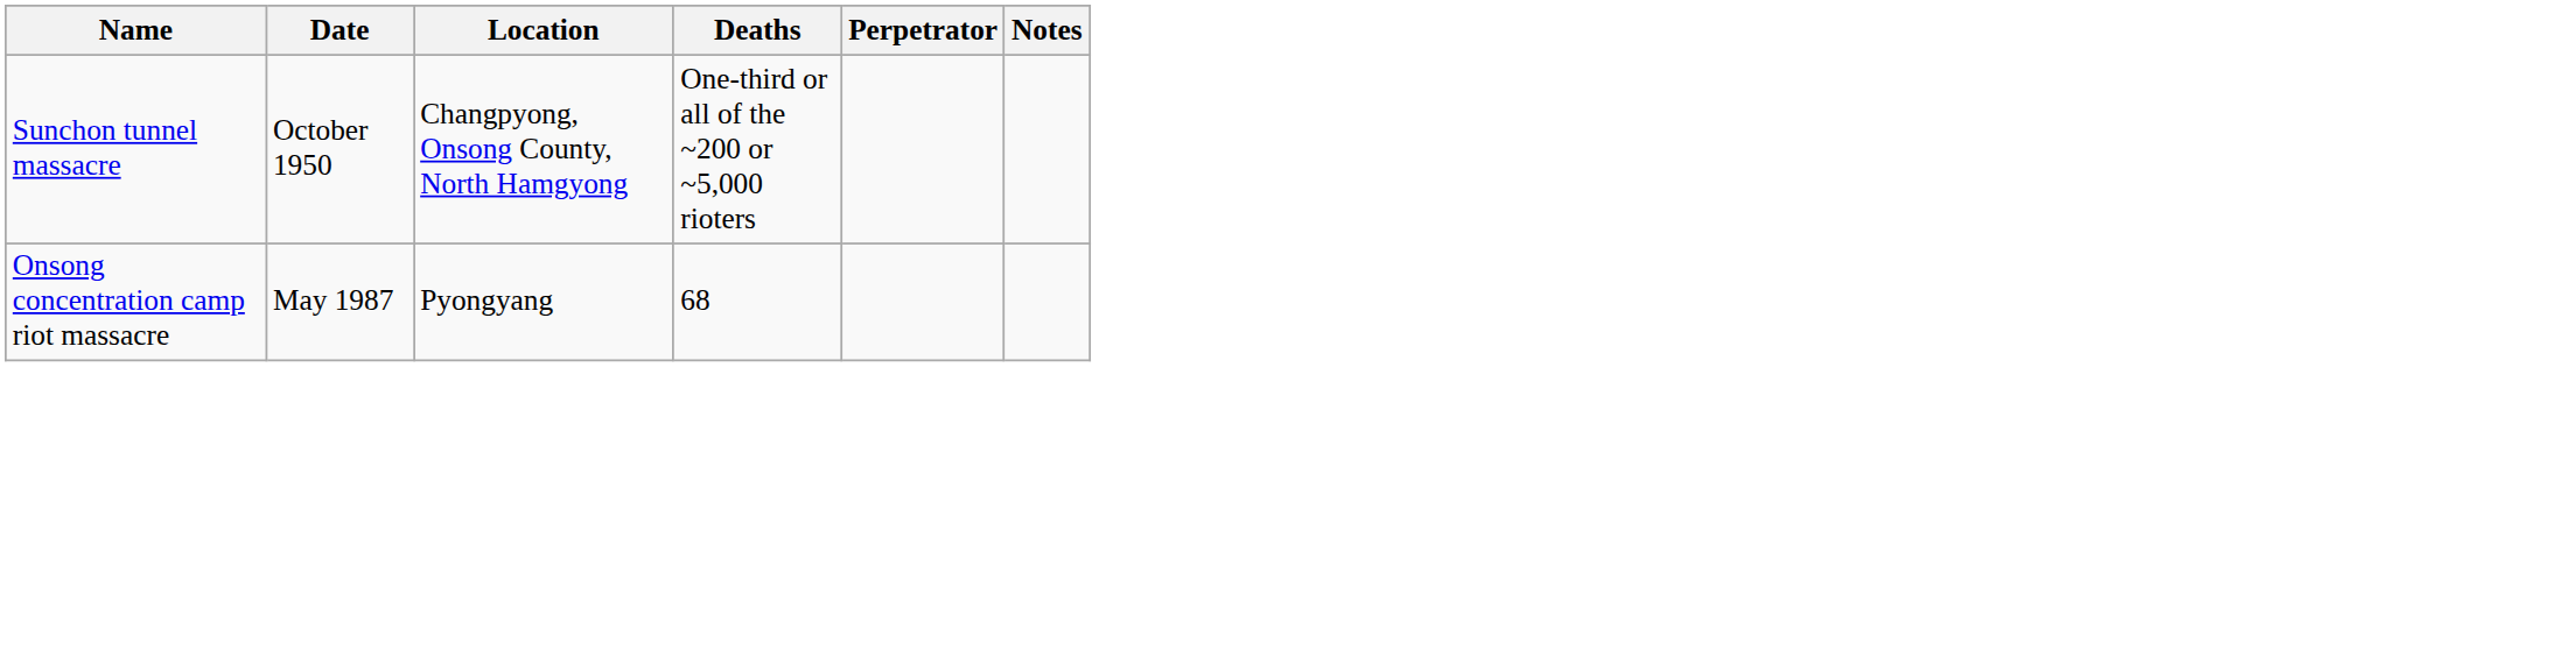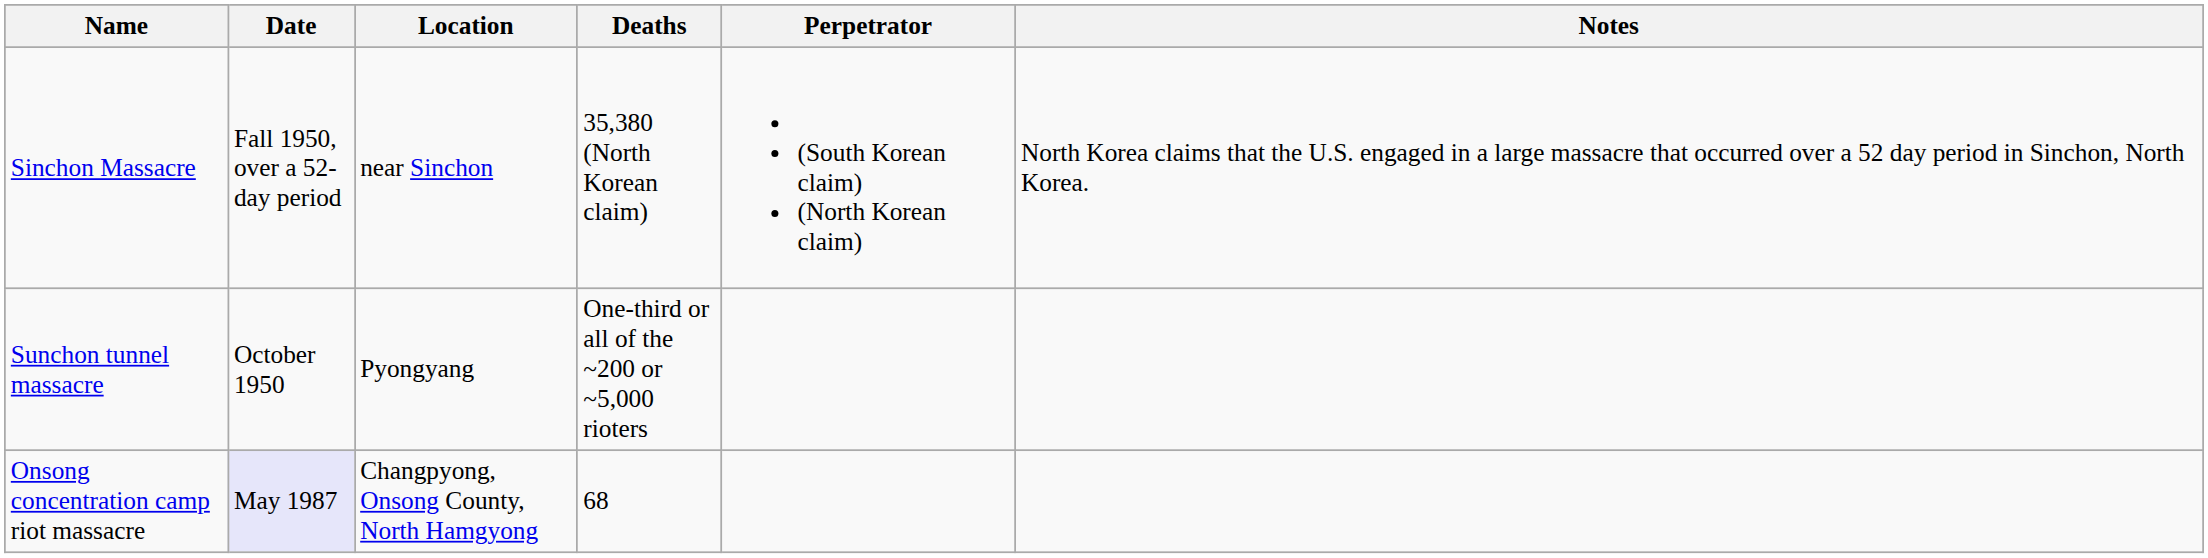 <table class="sortable wikitable" style="font-size:90%;">
 <tr>
 <th style="width:120px;">Name</th>
 <th style="width:65px;">Date</th>
 <th style="width:120px;">Location</th>
 <th style="width:75px;">Deaths</th>
 <th>Perpetrator</th>
 <th class="unsortable">Notes</th>
 </tr>
 <tr>
+<td><a href='#'>Sinchon Massacre</a></td>
+<td>Fall 1950, over a 52-day period</td>
+<td>near <a href='#'>Sinchon</a></td>
+<td>35,380 (North Korean claim)</td>
+<td><br><ul><li></li><li> (South Korean claim)</li><li> (North Korean claim)</li></ul></td>
+<td>North Korea claims that the U.S. engaged in a large massacre that occurred over a 52 day period in Sinchon, North Korea.</td>
+</tr>
+<tr>
 <td><a href='#'>Sunchon tunnel massacre</a></td>
 <td>October 1950</td>
-<td>Changpyong, <a href='#'>Onsong</a> County, <a href='#'>North Hamgyong</a></td>
+<td>Pyongyang</td>
 <td>One-third or all of the ~200 or ~5,000 rioters</td>
 <td></td>
 <td></td>
 </tr>
 <tr>
 <td><a href='#'>Onsong concentration camp</a> riot massacre</td>
-<td>May 1987</td>
-<td>Pyongyang</td>
+<td style="background: lavender;">May 1987</td>
+<td>Changpyong, <a href='#'>Onsong</a> County, <a href='#'>North Hamgyong</a></td>
 <td>68</td>
 <td></td>
 <td></td>
 </tr>
 </table>
